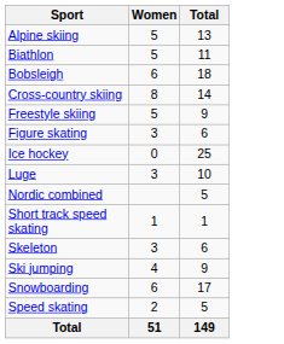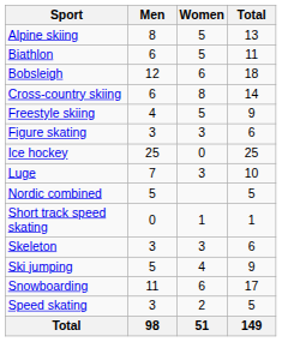 <table class="wikitable sortable" style="text-align:center">
 <tr>
 <th width=150>Sport</th>
+<th width=55>Men</th>
 <th width=55>Women</th>
 <th width=55>Total</th>
 </tr>
 <tr>
 <td align=left><a href='#'>Alpine skiing</a></td>
+<td>8</td>
 <td>5</td>
 <td>13</td>
 </tr>
 <tr>
 <td align=left><a href='#'>Biathlon</a></td>
+<td>6</td>
 <td>5</td>
 <td>11</td>
 </tr>
 <tr>
 <td align=left><a href='#'>Bobsleigh</a></td>
+<td>12</td>
 <td>6</td>
 <td>18</td>
 </tr>
 <tr>
 <td align=left><a href='#'>Cross-country skiing</a></td>
+<td>6</td>
 <td>8</td>
 <td>14</td>
 </tr>
 <tr>
 <td align=left><a href='#'>Freestyle skiing</a></td>
+<td>4</td>
 <td>5</td>
 <td>9</td>
 </tr>
 <tr>
 <td align=left><a href='#'>Figure skating</a></td>
 <td>3</td>
+<td>3</td>
 <td>6</td>
 </tr>
 <tr>
 <td align=left><a href='#'>Ice hockey</a></td>
+<td>25</td>
 <td>0</td>
 <td>25</td>
 </tr>
 <tr>
 <td align=left><a href='#'>Luge</a></td>
+<td>7</td>
 <td>3</td>
 <td>10</td>
 </tr>
 <tr>
 <td align=left><a href='#'>Nordic combined</a></td>
+<td>5</td>
 <td></td>
 <td>5</td>
 </tr>
 <tr>
 <td align=left><a href='#'>Short track speed skating</a></td>
+<td>0</td>
 <td>1</td>
 <td>1</td>
 </tr>
 <tr>
 <td align=left><a href='#'>Skeleton</a></td>
 <td>3</td>
+<td>3</td>
 <td>6</td>
 </tr>
 <tr>
 <td align=left><a href='#'>Ski jumping</a></td>
+<td>5</td>
 <td>4</td>
 <td>9</td>
 </tr>
 <tr>
 <td align=left><a href='#'>Snowboarding</a></td>
+<td>11</td>
 <td>6</td>
 <td>17</td>
 </tr>
 <tr>
 <td align=left><a href='#'>Speed skating</a></td>
+<td>3</td>
 <td>2</td>
 <td>5</td>
 </tr>
 <tr>
 <th>Total</th>
+<th>98</th>
 <th>51</th>
 <th>149</th>
 </tr>
 </table>
